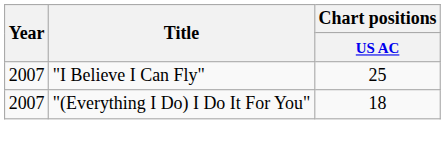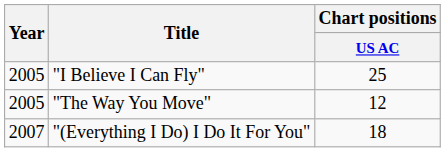 <table class="wikitable">
 <tr>
 <th rowspan="2">Year</th>
 <th rowspan="2">Title</th>
 <th>Chart positions</th>
 </tr>
 <tr>
 <th><small><a href='#'>US AC</a></small></th>
 </tr>
 <tr>
-<td>2007</td>
+<td>2005</td>
 <td>"I Believe I Can Fly"</td>
 <td align=center>25</td>
+</tr>
+<tr>
+<td>2005</td>
+<td>"The Way You Move"</td>
+<td align=center>12</td>
 </tr>
 <tr>
 <td>2007</td>
 <td>"(Everything I Do) I Do It For You"</td>
 <td align=center>18</td>
 </tr>
 </table>
